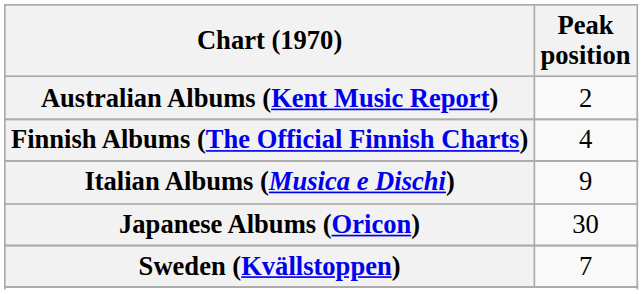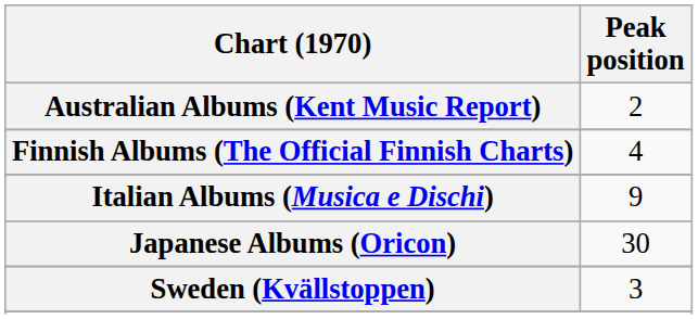 <table class="wikitable sortable plainrowheaders">
 <tr>
 <th>Chart (1970)</th>
 <th>Peak<br>position</th>
 </tr>
 <tr>
 <th scope="row">Australian Albums (<a href='#'>Kent Music Report</a>)</th>
 <td align="center">2</td>
 </tr>
 <tr>
 </tr>
 <tr>
 </tr>
 <tr>
 <th scope="row">Finnish Albums (<a href='#'>The Official Finnish Charts</a>)</th>
 <td align="center">4</td>
 </tr>
 <tr>
 </tr>
 <tr>
 <th scope="row">Italian Albums (<em><a href='#'>Musica e Dischi</a></em>)</th>
 <td align="center">9</td>
 </tr>
 <tr>
 <th scope="row">Japanese Albums (<a href='#'>Oricon</a>)</th>
 <td align="center">30</td>
 </tr>
 <tr>
 </tr>
 <tr>
 <th scope="row">Sweden (<a href='#'>Kvällstoppen</a>)</th>
-<td align="center">7</td>
+<td align="center">3</td>
 </tr>
 <tr>
 </tr>
 <tr>
 </tr>
 </table>
